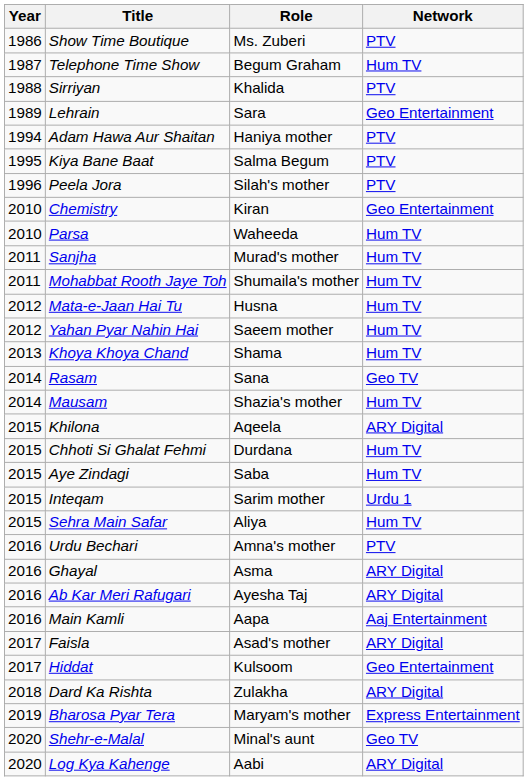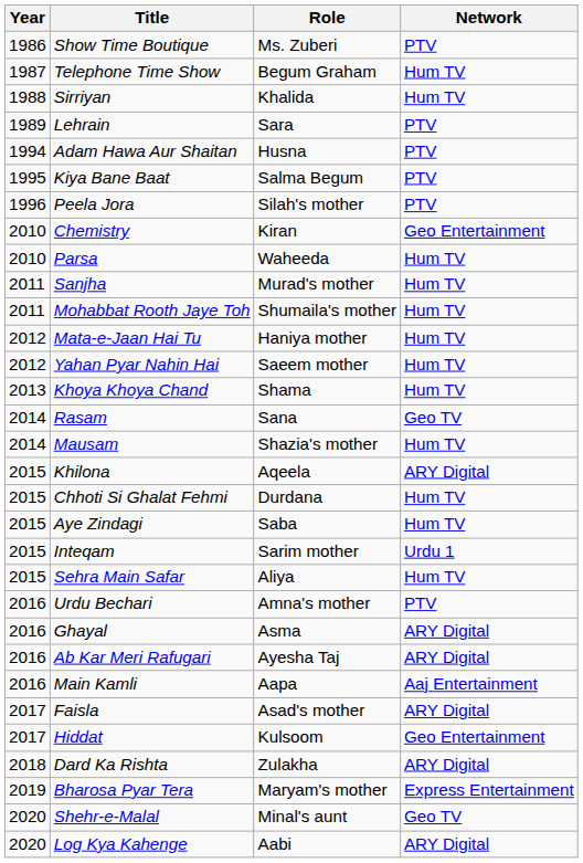 <table class="wikitable sortable plainrowheaders">
 <tr style="text-align:center;">
 <th scope="col">Year</th>
 <th scope="col">Title</th>
 <th scope="col">Role</th>
 <th scope="col">Network</th>
 </tr>
 <tr>
 <td>1986</td>
 <td><em>Show Time Boutique</em></td>
 <td>Ms. Zuberi</td>
 <td><a href='#'>PTV</a></td>
 </tr>
 <tr>
 <td>1987</td>
 <td><em>Telephone Time Show</em></td>
 <td>Begum Graham</td>
 <td><a href='#'>Hum TV</a></td>
 </tr>
 <tr>
 <td>1988</td>
 <td><em>Sirriyan</em></td>
 <td>Khalida</td>
-<td><a href='#'>PTV</a></td>
+<td><a href='#'>Hum TV</a></td>
 </tr>
 <tr>
 <td>1989</td>
 <td><em>Lehrain</em></td>
 <td>Sara</td>
-<td><a href='#'>Geo Entertainment</a></td>
+<td><a href='#'>PTV</a></td>
 </tr>
 <tr>
 <td>1994</td>
 <td><em>Adam Hawa Aur Shaitan</em></td>
-<td>Haniya mother</td>
+<td>Husna</td>
 <td><a href='#'>PTV</a></td>
 </tr>
 <tr>
 <td>1995</td>
 <td><em>Kiya Bane Baat</em></td>
 <td>Salma Begum</td>
 <td><a href='#'>PTV</a></td>
 </tr>
 <tr>
 <td>1996</td>
 <td><em>Peela Jora</em></td>
 <td>Silah's mother</td>
 <td><a href='#'>PTV</a></td>
 </tr>
 <tr>
 <td>2010</td>
 <td><em><a href='#'>Chemistry</a></em></td>
 <td>Kiran</td>
 <td><a href='#'>Geo Entertainment</a></td>
 </tr>
 <tr>
 <td>2010</td>
 <td><em><a href='#'>Parsa</a></em></td>
 <td>Waheeda</td>
 <td><a href='#'>Hum TV</a></td>
 </tr>
 <tr>
 <td>2011</td>
 <td><em><a href='#'>Sanjha</a></em></td>
 <td>Murad's mother</td>
 <td><a href='#'>Hum TV</a></td>
 </tr>
 <tr>
 <td>2011</td>
 <td><em><a href='#'>Mohabbat Rooth Jaye Toh</a></em></td>
 <td>Shumaila's mother</td>
 <td><a href='#'>Hum TV</a></td>
 </tr>
 <tr>
 <td>2012</td>
 <td><em><a href='#'>Mata-e-Jaan Hai Tu</a></em></td>
-<td>Husna</td>
+<td>Haniya mother</td>
 <td><a href='#'>Hum TV</a></td>
 </tr>
 <tr>
 <td>2012</td>
 <td><em><a href='#'>Yahan Pyar Nahin Hai</a></em></td>
 <td>Saeem mother</td>
 <td><a href='#'>Hum TV</a></td>
 </tr>
 <tr>
 <td>2013</td>
 <td><em><a href='#'>Khoya Khoya Chand</a></em></td>
 <td>Shama</td>
 <td><a href='#'>Hum TV</a></td>
 </tr>
 <tr>
 <td>2014</td>
 <td><em><a href='#'>Rasam</a></em></td>
 <td>Sana</td>
 <td><a href='#'>Geo TV</a></td>
 </tr>
 <tr>
 <td>2014</td>
 <td><em><a href='#'>Mausam</a></em></td>
 <td>Shazia's mother</td>
 <td><a href='#'>Hum TV</a></td>
 </tr>
 <tr>
 <td>2015</td>
 <td><em>Khilona</em></td>
 <td>Aqeela</td>
 <td><a href='#'>ARY Digital</a></td>
 </tr>
 <tr>
 <td>2015</td>
 <td><em>Chhoti Si Ghalat Fehmi</em></td>
 <td>Durdana</td>
 <td><a href='#'>Hum TV</a></td>
 </tr>
 <tr>
 <td>2015</td>
 <td><em>Aye Zindagi</em></td>
 <td>Saba</td>
 <td><a href='#'>Hum TV</a></td>
 </tr>
 <tr>
 <td>2015</td>
 <td><em>Inteqam</em></td>
 <td>Sarim mother</td>
 <td><a href='#'>Urdu 1</a></td>
 </tr>
 <tr>
 <td>2015</td>
 <td><em><a href='#'>Sehra Main Safar</a></em></td>
 <td>Aliya</td>
 <td><a href='#'>Hum TV</a></td>
 </tr>
 <tr>
 <td>2016</td>
 <td><em>Urdu Bechari</em></td>
 <td>Amna's mother</td>
 <td><a href='#'>PTV</a></td>
 </tr>
 <tr>
 <td>2016</td>
 <td><em>Ghayal</em></td>
 <td>Asma</td>
 <td><a href='#'>ARY Digital</a></td>
 </tr>
 <tr>
 <td>2016</td>
 <td><em><a href='#'>Ab Kar Meri Rafugari</a></em></td>
 <td>Ayesha Taj</td>
 <td><a href='#'>ARY Digital</a></td>
 </tr>
 <tr>
 <td>2016</td>
 <td><em>Main Kamli</em></td>
 <td>Aapa</td>
 <td><a href='#'>Aaj Entertainment</a></td>
 </tr>
 <tr>
 <td>2017</td>
 <td><em>Faisla</em></td>
 <td>Asad's mother</td>
 <td><a href='#'>ARY Digital</a></td>
 </tr>
 <tr>
 <td>2017</td>
 <td><em><a href='#'>Hiddat</a></em></td>
 <td>Kulsoom</td>
 <td><a href='#'>Geo Entertainment</a></td>
 </tr>
 <tr>
 <td>2018</td>
 <td><em>Dard Ka Rishta</em></td>
 <td>Zulakha</td>
 <td><a href='#'>ARY Digital</a></td>
 </tr>
 <tr>
 <td>2019</td>
 <td><em><a href='#'>Bharosa Pyar Tera</a></em></td>
 <td>Maryam's mother</td>
 <td><a href='#'>Express Entertainment</a></td>
 </tr>
 <tr>
 <td>2020</td>
 <td><em><a href='#'>Shehr-e-Malal</a></em></td>
 <td>Minal's aunt</td>
 <td><a href='#'>Geo TV</a></td>
 </tr>
 <tr>
 <td>2020</td>
 <td><em><a href='#'>Log Kya Kahenge</a></em></td>
 <td>Aabi</td>
 <td><a href='#'>ARY Digital</a></td>
 </tr>
 </table>
